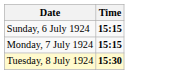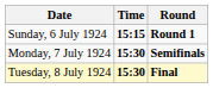 <table class="wikitable">
 <tr>
 <th>Date</th>
 <th>Time</th>
+<th>Round</th>
 </tr>
 <tr>
 <td>Sunday, 6 July 1924</td>
 <td><strong>15:15</strong></td>
+<td><strong>Round 1</strong></td>
 </tr>
 <tr>
 <td>Monday, 7 July 1924</td>
-<td><strong>15:15</strong></td>
+<td><strong>15:30</strong></td>
+<td><strong>Semifinals</strong></td>
 </tr>
 <tr style=background:lemonchiffon>
 <td>Tuesday, 8 July 1924</td>
 <td><strong>15:30</strong></td>
+<td><strong>Final</strong></td>
 </tr>
 </table>
